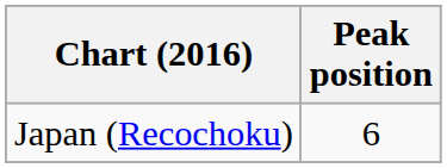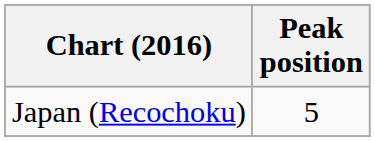 <table class="wikitable sortable plainrowheaders">
 <tr>
 <th scope="col">Chart (2016)</th>
 <th scope="col">Peak<br>position</th>
 </tr>
 <tr>
 <td>Japan (<a href='#'>Recochoku</a>)</td>
-<td style="text-align:center;">6</td>
+<td style="text-align:center;">5</td>
 </tr>
 </table>
